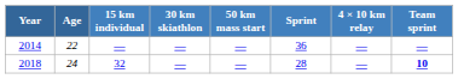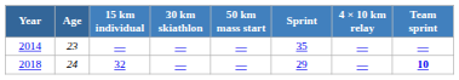 <table class="wikitable" style="font-size:95%; text-align:center; border:grey solid 1px; border-collapse:collapse; background:#ffffff;">
 <tr>
 <th style="background-color:#369; color:white; width:60px;"> Year </th>
 <th style="background-color:#369; color:white; width:40px;"> Age </th>
 <th style="background-color:#4180be; color:white; width:75px;"> 15 km <br> individual </th>
 <th style="background-color:#4180be; color:white; width:75px;"> 30 km <br> skiathlon </th>
 <th style="background-color:#4180be; color:white; width:75px;"> 50 km <br> mass start </th>
 <th style="background-color:#4180be; color:white; width:75px;"> Sprint </th>
 <th style="background-color:#4180be; color:white; width:75px;"> 4 × 10 km <br> relay </th>
 <th style="background-color:#4180be; color:white; width:75px;"> Team <br> sprint </th>
 </tr>
 <tr>
 <td><a href='#'>2014</a></td>
-<td><em>22</em></td>
+<td><em>23</em></td>
 <td><a href='#'>—</a></td>
 <td><a href='#'>—</a></td>
 <td><a href='#'>—</a></td>
-<td><a href='#'>36</a></td>
+<td><a href='#'>35</a></td>
 <td><a href='#'>—</a></td>
 <td><a href='#'>—</a></td>
 </tr>
 <tr>
 <td><a href='#'>2018</a></td>
 <td><em>24</em></td>
 <td><a href='#'>32</a></td>
 <td><a href='#'>—</a></td>
 <td><a href='#'>—</a></td>
-<td><a href='#'>28</a></td>
+<td><a href='#'>29</a></td>
 <td><a href='#'>—</a></td>
 <td><strong><a href='#'>10</a></strong></td>
 </tr>
 </table>
